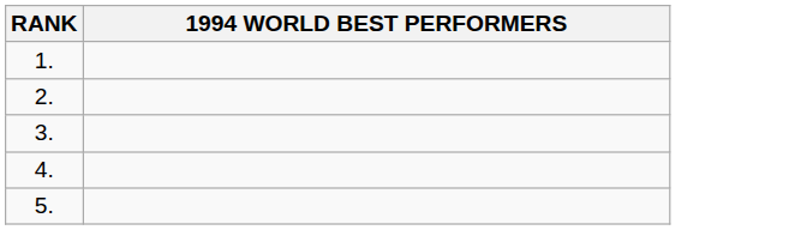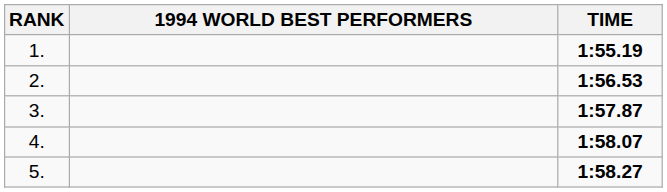 <table class=wikitable>
 <tr>
 <th>RANK</th>
 <th align="center" style="width: 25em">1994 WORLD BEST PERFORMERS</th>
+<th align="center" style="width: 5em">TIME</th>
 </tr>
 <tr>
 <td align="center">1.</td>
 <td></td>
+<td align="center"><strong>1:55.19</strong></td>
 </tr>
 <tr>
 <td align="center">2.</td>
 <td></td>
+<td align="center"><strong>1:56.53</strong></td>
 </tr>
 <tr>
 <td align="center">3.</td>
 <td></td>
+<td align="center"><strong>1:57.87</strong></td>
 </tr>
 <tr>
 <td align="center">4.</td>
 <td></td>
+<td align="center"><strong>1:58.07</strong></td>
 </tr>
 <tr>
 <td align="center">5.</td>
 <td></td>
+<td align="center"><strong>1:58.27</strong></td>
 </tr>
 </table>
